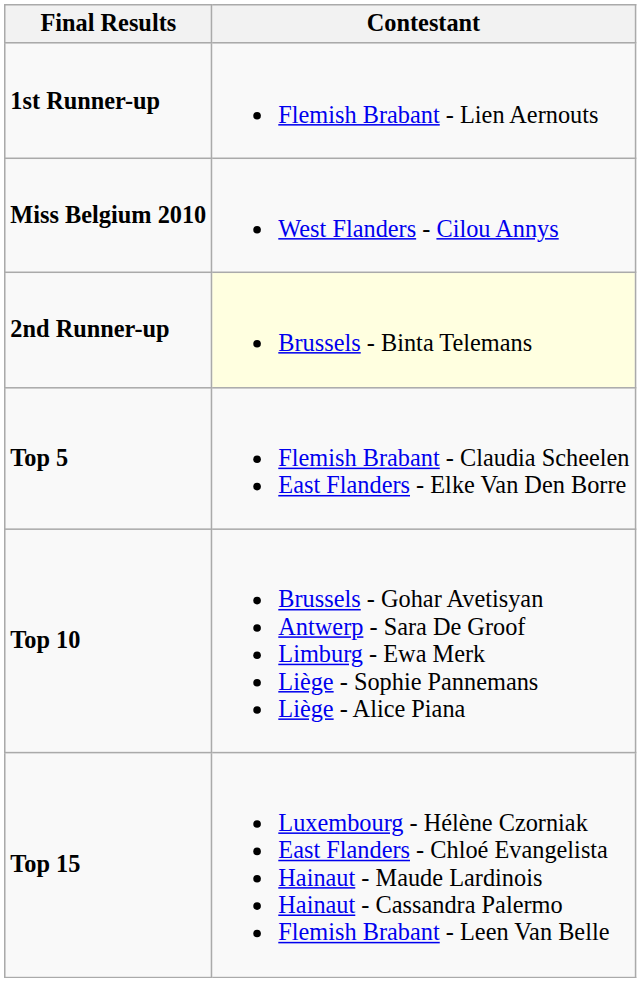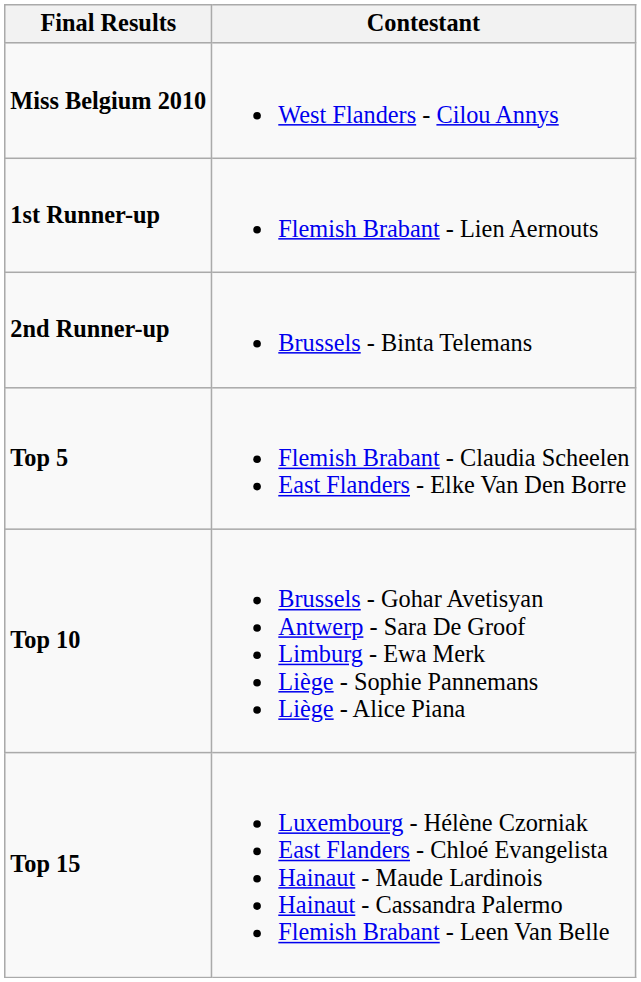 <table class="wikitable" border="1">
 <tr>
 <th>Final Results</th>
 <th>Contestant</th>
 </tr>
 <tr>
+<td><strong> Miss Belgium 2010</strong></td>
+<td><br><ul><li><a href='#'>West Flanders</a> - <a href='#'>Cilou Annys</a></li></ul></td>
+</tr>
+<tr>
 <td><strong>1st Runner-up</strong></td>
 <td><br><ul><li><a href='#'>Flemish Brabant</a> - Lien Aernouts</li></ul></td>
 </tr>
 <tr>
-<td><strong> Miss Belgium 2010</strong></td>
-<td><br><ul><li><a href='#'>West Flanders</a> - <a href='#'>Cilou Annys</a></li></ul></td>
-</tr>
-<tr>
 <td><strong>2nd Runner-up</strong></td>
-<td style="background: lightyellow;"><br><ul><li><a href='#'>Brussels</a> - Binta Telemans</li></ul></td>
+<td><br><ul><li><a href='#'>Brussels</a> - Binta Telemans</li></ul></td>
 </tr>
 <tr>
 <td><strong>Top 5</strong></td>
 <td><br><ul><li><a href='#'>Flemish Brabant</a> - Claudia Scheelen</li><li><a href='#'>East Flanders</a> - Elke Van Den Borre</li></ul></td>
 </tr>
 <tr>
 <td><strong>Top 10</strong></td>
 <td><br><ul><li><a href='#'>Brussels</a> - Gohar Avetisyan</li><li><a href='#'>Antwerp</a> - Sara De Groof</li><li><a href='#'>Limburg</a> - Ewa Merk</li><li><a href='#'>Liège</a> - Sophie Pannemans</li><li><a href='#'>Liège</a> - Alice Piana</li></ul></td>
 </tr>
 <tr>
 <td><strong>Top 15</strong></td>
 <td><br><ul><li><a href='#'>Luxembourg</a> - Hélène Czorniak</li><li><a href='#'>East Flanders</a> - Chloé Evangelista</li><li><a href='#'>Hainaut</a> - Maude Lardinois</li><li><a href='#'>Hainaut</a> - Cassandra Palermo</li><li><a href='#'>Flemish Brabant</a> - Leen Van Belle</li></ul></td>
 </tr>
 </table>
